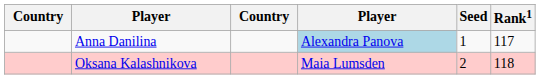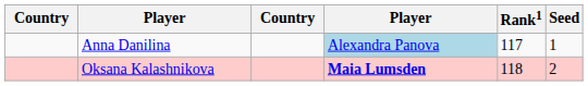 <table class="sortable wikitable">
 <tr>
 <th width="70">Country</th>
 <th width="175">Player</th>
 <th width="70">Country</th>
 <th width="175">Player</th>
+<th>Rank<sup>1</sup></th>
 <th>Seed</th>
-<th>Rank<sup>1</sup></th>
 </tr>
 <tr>
 <td></td>
 <td><a href='#'>Anna Danilina</a></td>
 <td></td>
 <td style="background: lightblue;"><a href='#'>Alexandra Panova</a></td>
+<td>117</td>
 <td>1</td>
-<td>117</td>
 </tr>
 <tr style="background:#fcc;">
 <td></td>
 <td><a href='#'>Oksana Kalashnikova</a></td>
 <td></td>
-<td><a href='#'>Maia Lumsden</a></td>
+<td><strong><a href='#'>Maia Lumsden</a></strong></td>
+<td>118</td>
 <td>2</td>
-<td>118</td>
 </tr>
 </table>
